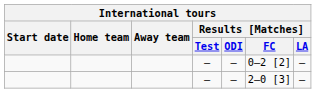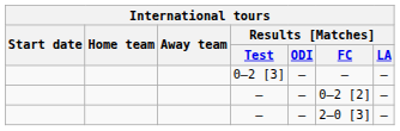 <table class="wikitable">
 <tr>
 <th colspan="7">International tours</th>
 </tr>
 <tr>
 <th rowspan="2">Start date</th>
 <th rowspan="2">Home team</th>
 <th rowspan="2">Away team</th>
 <th colspan="4">Results [Matches]</th>
 </tr>
 <tr>
 <th><a href='#'>Test</a></th>
 <th><a href='#'>ODI</a></th>
 <th><a href='#'>FC</a></th>
 <th><a href='#'>LA</a></th>
 </tr>
 <tr>
 <td><a href='#'></a></td>
 <td></td>
 <td></td>
+<td>0–2 [3]</td>
+<td ; style="text-align:center">—</td>
+<td ; style="text-align:center">—</td>
+<td ; style="text-align:center">—</td>
+</tr>
+<tr>
+<td><a href='#'></a></td>
+<td></td>
+<td></td>
 <td ; style="text-align:center">—</td>
 <td ; style="text-align:center">—</td>
 <td>0–2 [2]</td>
 <td ; style="text-align:center">—</td>
 </tr>
 <tr>
 <td><a href='#'></a></td>
 <td></td>
 <td></td>
 <td ; style="text-align:center">—</td>
 <td ; style="text-align:center">—</td>
 <td>2–0 [3]</td>
 <td ; style="text-align:center">—</td>
 </tr>
 </table>
